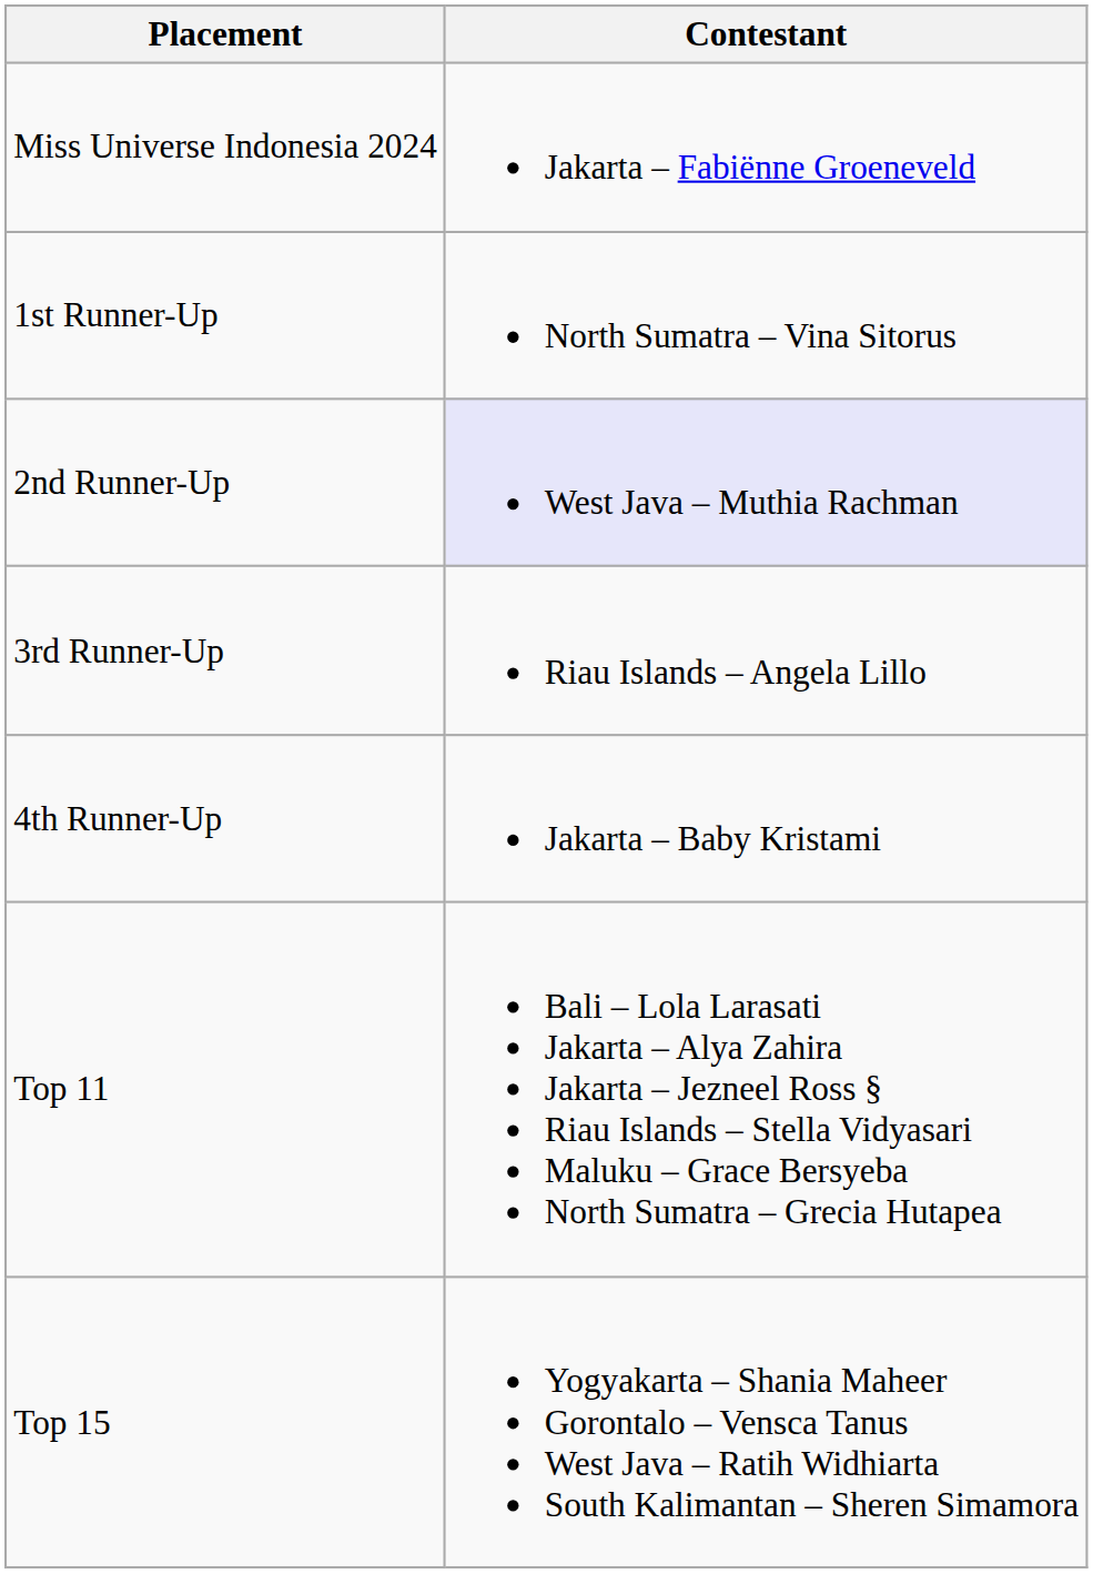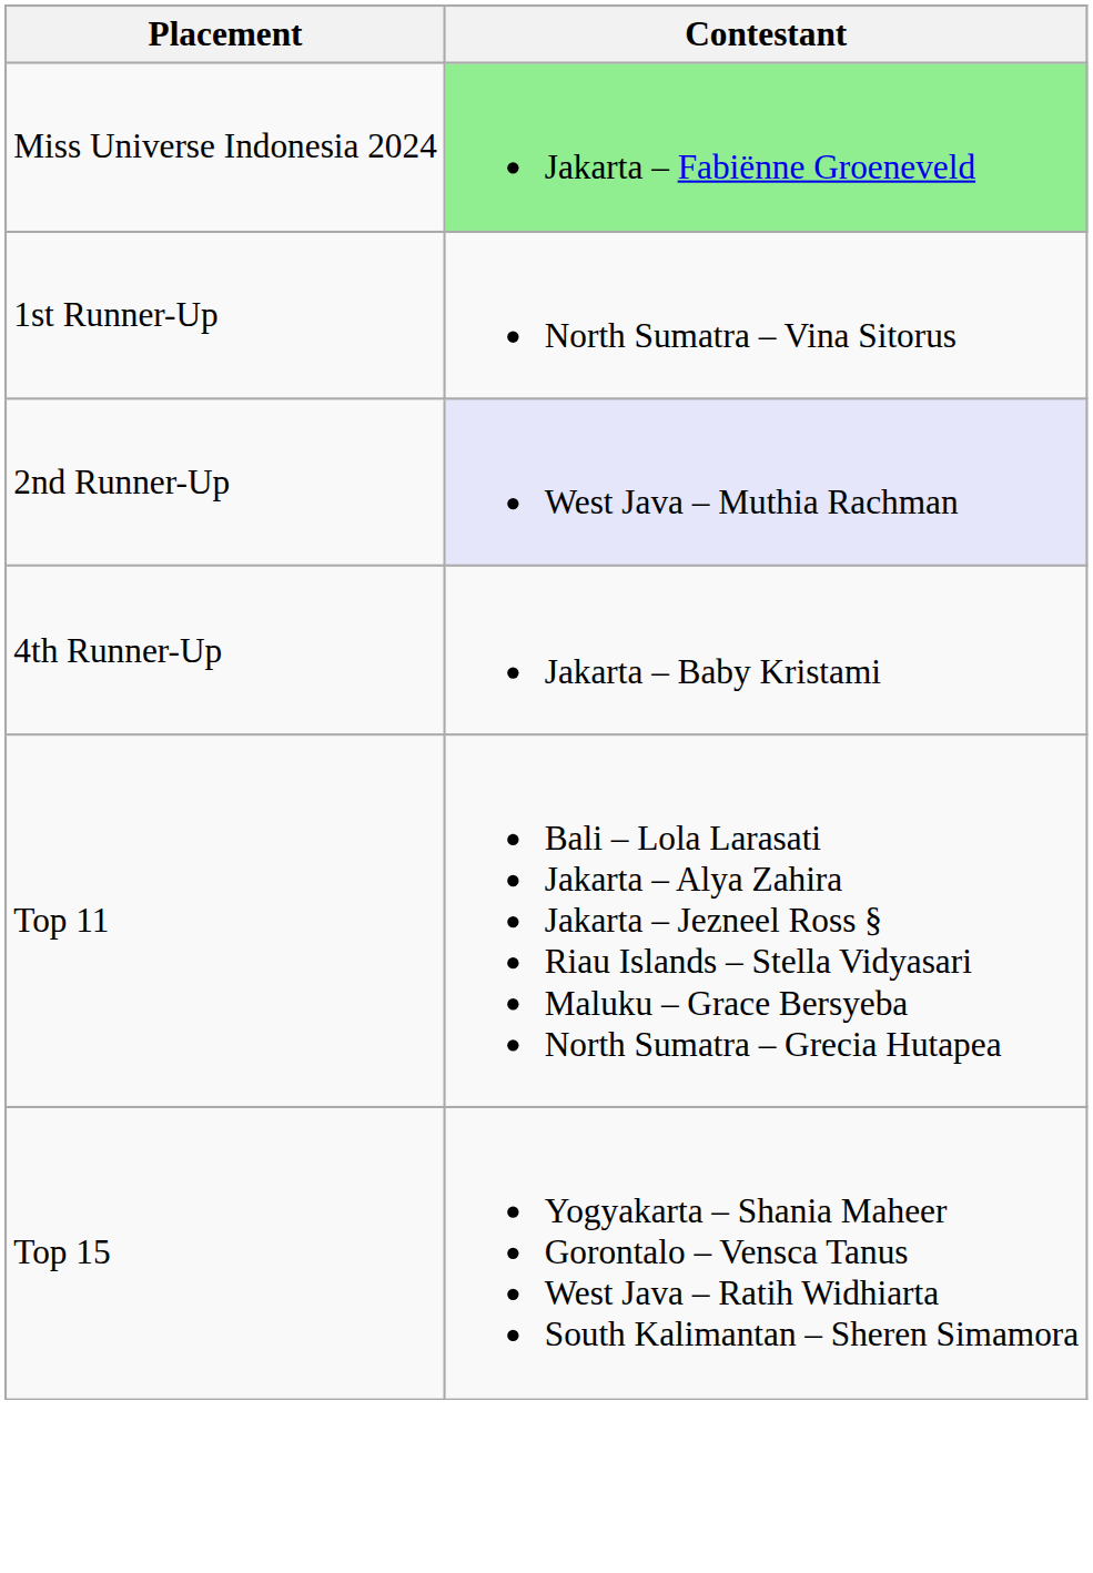 <table class="wikitable sortable" style="font-size: 95%;">
 <tr>
 <th>Placement</th>
 <th>Contestant</th>
 </tr>
 <tr>
 <td>Miss Universe Indonesia 2024</td>
-<td><br><ul><li>Jakarta – <a href='#'>Fabiënne Groeneveld</a></li></ul></td>
+<td style="background: lightgreen;"><br><ul><li>Jakarta – <a href='#'>Fabiënne Groeneveld</a></li></ul></td>
 </tr>
 <tr>
 <td>1st Runner-Up</td>
 <td><br><ul><li>North Sumatra – Vina Sitorus</li></ul></td>
 </tr>
 <tr>
 <td>2nd Runner-Up</td>
 <td style="background: lavender;"><br><ul><li>West Java – Muthia Rachman</li></ul></td>
-</tr>
-<tr>
-<td>3rd Runner-Up</td>
-<td><br><ul><li>Riau Islands – Angela Lillo</li></ul></td>
 </tr>
 <tr>
 <td>4th Runner-Up</td>
 <td><br><ul><li>Jakarta – Baby Kristami</li></ul></td>
 </tr>
 <tr>
 <td>Top 11</td>
 <td><br><ul><li>Bali – Lola Larasati</li><li>Jakarta – Alya Zahira</li><li>Jakarta – Jezneel Ross §</li><li>Riau Islands – Stella Vidyasari</li><li>Maluku – Grace Bersyeba</li><li>North Sumatra – Grecia Hutapea</li></ul></td>
 </tr>
 <tr>
 <td>Top 15</td>
 <td><br><ul><li>Yogyakarta – Shania Maheer</li><li>Gorontalo – Vensca Tanus</li><li>West Java – Ratih Widhiarta</li><li>South Kalimantan – Sheren Simamora</li></ul></td>
 </tr>
 </table>
